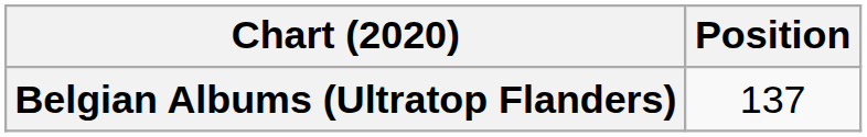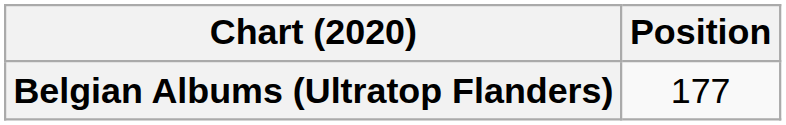 <table class="wikitable plainrowheaders" style="text-align:center">
 <tr>
 <th scope="col">Chart (2020)</th>
 <th scope="col">Position</th>
 </tr>
 <tr>
 <th scope="row">Belgian Albums (Ultratop Flanders)</th>
-<td>137</td>
+<td>177</td>
 </tr>
 </table>
